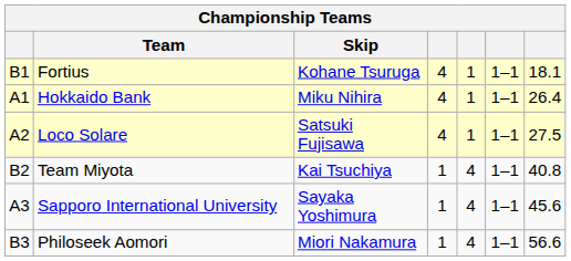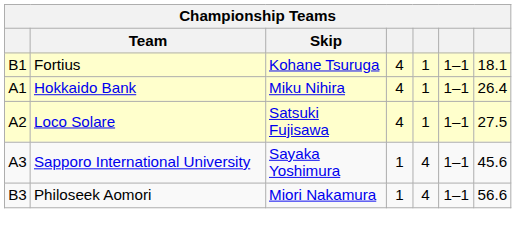 <table class=wikitable  style="text-align:center;">
 <tr>
 <th colspan=7>Championship Teams</th>
 </tr>
 <tr>
 <th width=20></th>
 <th width=240>Team</th>
 <th width=120>Skip</th>
 <th width=20></th>
 <th width=20></th>
 <th width=30></th>
 <th width=30></th>
 </tr>
 <tr bgcolor=#ffffcc>
 <td>B1</td>
 <td style="text-align:left;"> Fortius</td>
 <td style="text-align:left;"><a href='#'>Kohane Tsuruga</a></td>
 <td>4</td>
 <td>1</td>
 <td>1–1</td>
 <td>18.1</td>
 </tr>
 <tr bgcolor=#ffffcc>
 <td>A1</td>
 <td style="text-align:left;"> <a href='#'>Hokkaido Bank</a></td>
 <td style="text-align:left;"><a href='#'>Miku Nihira</a></td>
 <td>4</td>
 <td>1</td>
 <td>1–1</td>
 <td>26.4</td>
 </tr>
 <tr bgcolor=#ffffcc>
 <td>A2</td>
 <td style="text-align:left;"> <a href='#'>Loco Solare</a></td>
 <td style="text-align:left;"><a href='#'>Satsuki Fujisawa</a></td>
 <td>4</td>
 <td>1</td>
 <td>1–1</td>
 <td>27.5</td>
 </tr>
 <tr>
-<td>B2</td>
-<td style="text-align:left;"> Team Miyota</td>
-<td style="text-align:left;"><a href='#'>Kai Tsuchiya</a></td>
-<td>1</td>
-<td>4</td>
-<td>1–1</td>
-<td>40.8</td>
-</tr>
-<tr>
 <td>A3</td>
 <td style="text-align:left;"> <a href='#'>Sapporo International University</a></td>
 <td style="text-align:left;"><a href='#'>Sayaka Yoshimura</a></td>
 <td>1</td>
 <td>4</td>
 <td>1–1</td>
 <td>45.6</td>
 </tr>
 <tr>
 <td>B3</td>
 <td style="text-align:left;"> Philoseek Aomori</td>
 <td style="text-align:left;"><a href='#'>Miori Nakamura</a></td>
 <td>1</td>
 <td>4</td>
 <td>1–1</td>
 <td>56.6</td>
 </tr>
 </table>
